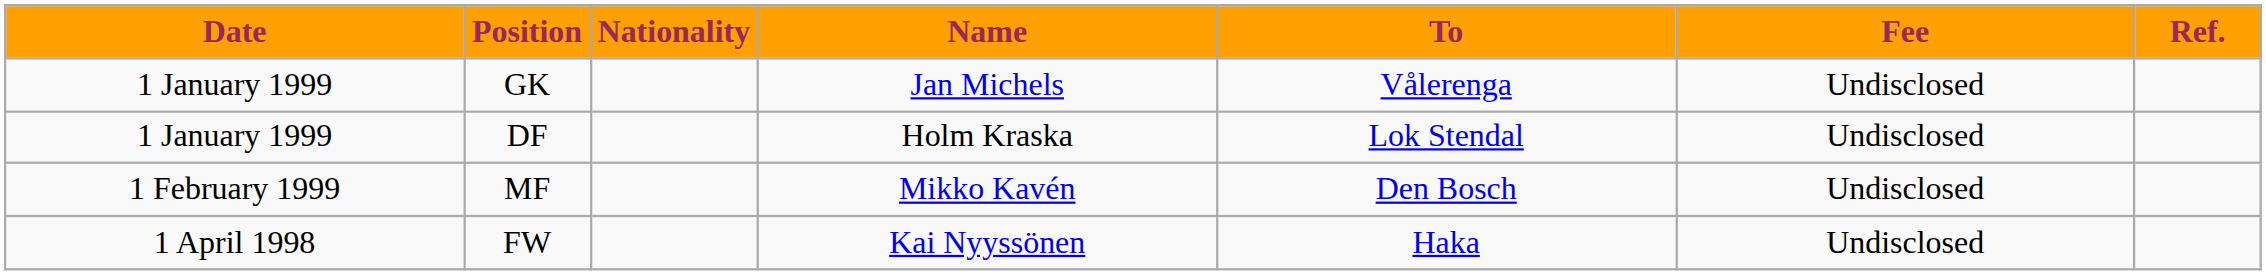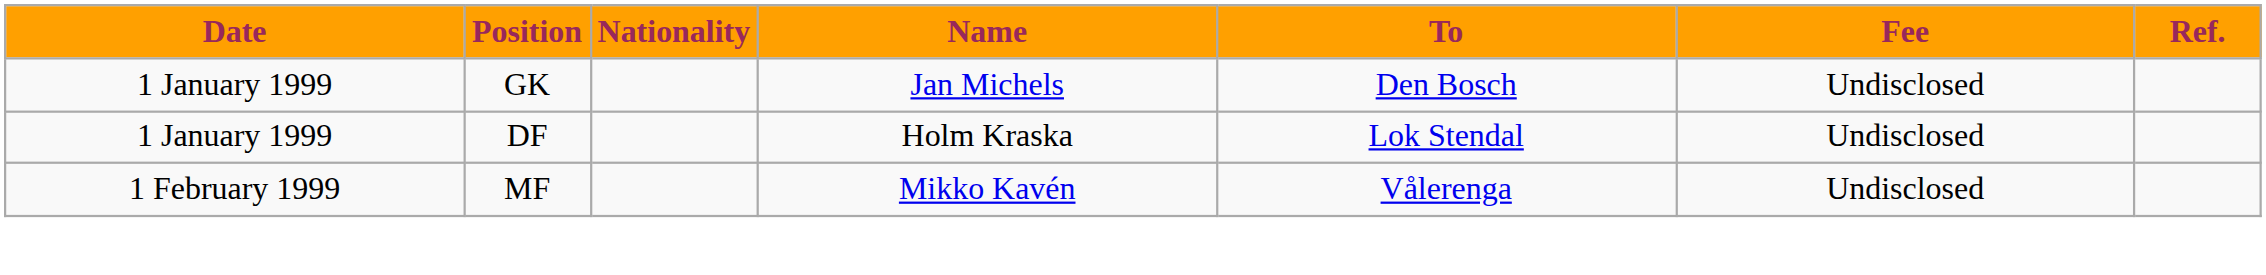 <table class="wikitable"  style="text-align:center; font-size:90%; ">
 <tr>
 <th style="background:#ffa000; color:#98285c; width:200px;">Date</th>
 <th style="background:#ffa000; color:#98285c; width:50px;">Position</th>
 <th style="background:#ffa000; color:#98285c; width:50px;">Nationality</th>
 <th style="background:#ffa000; color:#98285c; width:200px;">Name</th>
 <th style="background:#ffa000; color:#98285c; width:200px;">To</th>
 <th style="background:#ffa000; color:#98285c; width:200px;">Fee</th>
 <th style="background:#ffa000; color:#98285c; width:50px;">Ref.</th>
 </tr>
 <tr>
 <td>1 January 1999</td>
 <td>GK</td>
 <td></td>
 <td><a href='#'>Jan Michels</a></td>
-<td><a href='#'>Vålerenga</a></td>
+<td><a href='#'>Den Bosch</a></td>
 <td>Undisclosed</td>
 <td></td>
 </tr>
 <tr>
 <td>1 January 1999</td>
 <td>DF</td>
 <td></td>
 <td>Holm Kraska</td>
 <td><a href='#'>Lok Stendal</a></td>
 <td>Undisclosed</td>
 <td></td>
 </tr>
 <tr>
 <td>1 February 1999</td>
 <td>MF</td>
 <td></td>
 <td><a href='#'>Mikko Kavén</a></td>
-<td><a href='#'>Den Bosch</a></td>
-<td>Undisclosed</td>
-<td></td>
-</tr>
-<tr>
-<td>1 April 1998</td>
-<td>FW</td>
-<td></td>
-<td><a href='#'>Kai Nyyssönen</a></td>
-<td><a href='#'>Haka</a></td>
+<td><a href='#'>Vålerenga</a></td>
 <td>Undisclosed</td>
 <td></td>
 </tr>
 </table>
